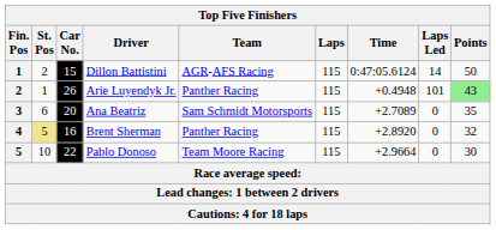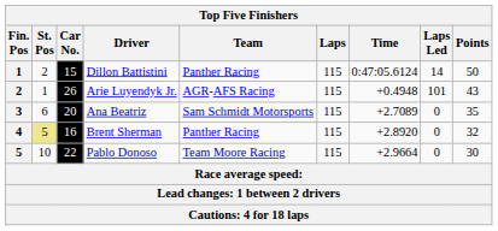 <table class="wikitable" style="font-size:85%;">
 <tr>
 <th colspan=9>Top Five Finishers</th>
 </tr>
 <tr>
 <th>Fin.<br>Pos</th>
 <th>St.<br>Pos</th>
 <th>Car<br>No.</th>
 <th>Driver</th>
 <th>Team</th>
 <th>Laps</th>
 <th>Time</th>
 <th>Laps<br>Led</th>
 <th>Points</th>
 </tr>
 <tr>
 <th>1</th>
 <td align=center>2</td>
 <td style="background:#000000; color:white;" align=center>15</td>
 <td> <a href='#'>Dillon Battistini</a></td>
-<td><a href='#'>AGR</a>-<a href='#'>AFS Racing</a></td>
+<td><a href='#'>Panther Racing</a></td>
 <td align=center>115</td>
 <td align=right>0:47:05.6124</td>
 <td align=center>14</td>
 <td align=center>50</td>
 </tr>
 <tr>
 <th>2</th>
 <td align=center>1</td>
 <td style="background:#000000; color:white;" align=center>26</td>
 <td> <a href='#'>Arie Luyendyk Jr.</a></td>
-<td><a href='#'>Panther Racing</a></td>
+<td><a href='#'>AGR</a>-<a href='#'>AFS Racing</a></td>
 <td align=center>115</td>
 <td align=right>+0.4948</td>
 <td align=center>101</td>
-<td align=center style="background: lightgreen;">43</td>
+<td align=center>43</td>
 </tr>
 <tr>
 <th>3</th>
 <td align=center>6</td>
 <td style="background:#000000; color:white;" align=center>20</td>
 <td> <a href='#'>Ana Beatriz</a></td>
 <td><a href='#'>Sam Schmidt Motorsports</a></td>
 <td align=center>115</td>
 <td align=right>+2.7089</td>
 <td align=center>0</td>
 <td align=center>35</td>
 </tr>
 <tr>
 <th>4</th>
 <td align=center style="background: khaki;">5</td>
 <td style="background:#000000; color:white;" align=center>16</td>
 <td> <a href='#'>Brent Sherman</a></td>
 <td><a href='#'>Panther Racing</a></td>
 <td align=center>115</td>
 <td align=right>+2.8920</td>
 <td align=center>0</td>
 <td align=center>32</td>
 </tr>
 <tr>
 <th>5</th>
 <td align=center>10</td>
 <td style="background:#000000; color:white;" align=center>22</td>
 <td> <a href='#'>Pablo Donoso</a></td>
 <td><a href='#'>Team Moore Racing</a></td>
 <td align=center>115</td>
 <td align=right>+2.9664</td>
 <td align=center>0</td>
 <td align=center>30</td>
 </tr>
 <tr>
 <th colspan=9>Race average speed: </th>
 </tr>
 <tr>
 <th colspan=9>Lead changes: 1 between 2 drivers</th>
 </tr>
 <tr>
 <th colspan=9>Cautions: 4 for 18 laps</th>
 </tr>
 </table>
